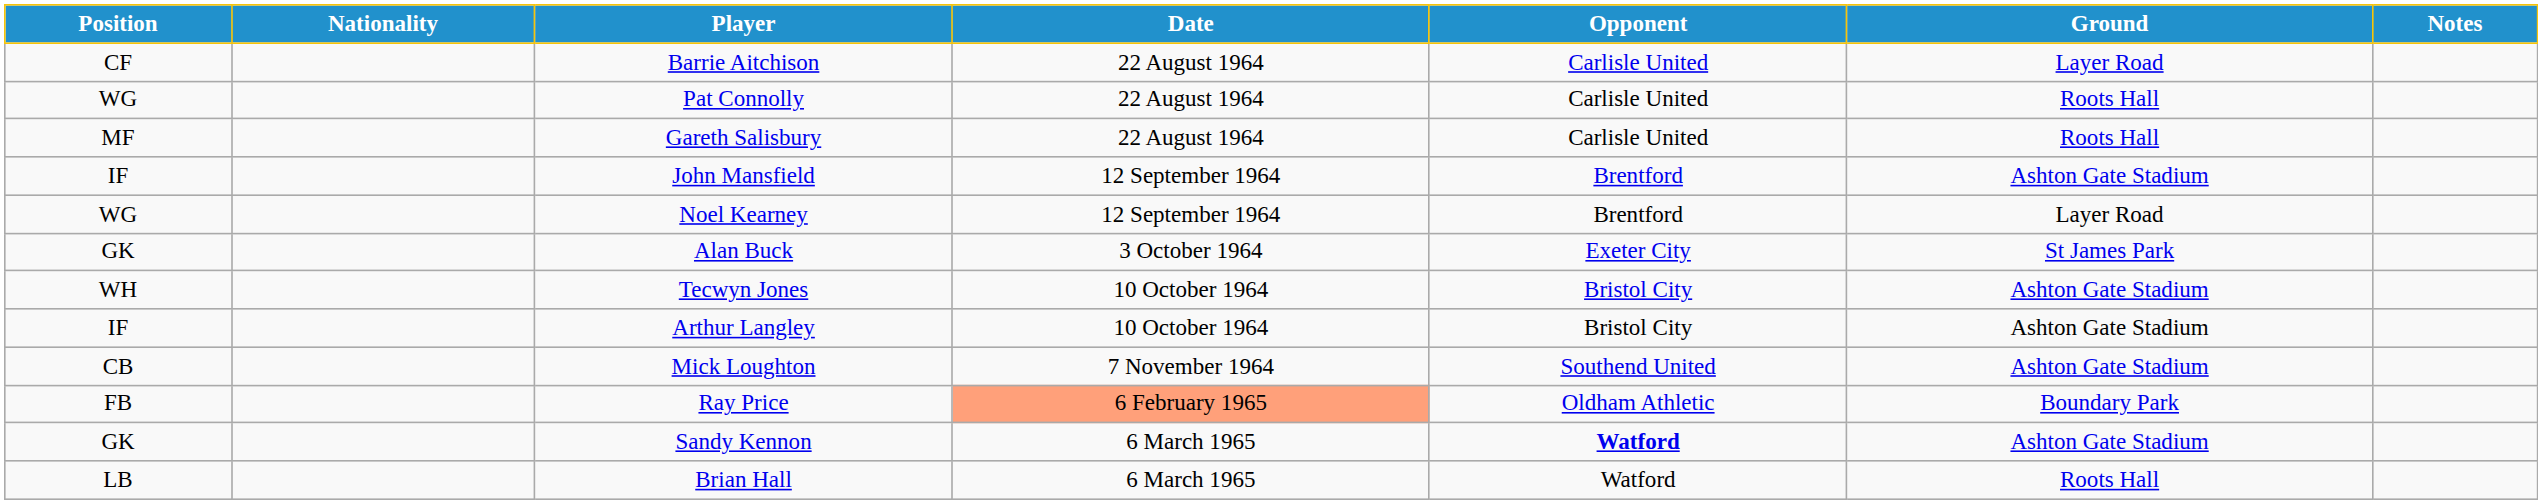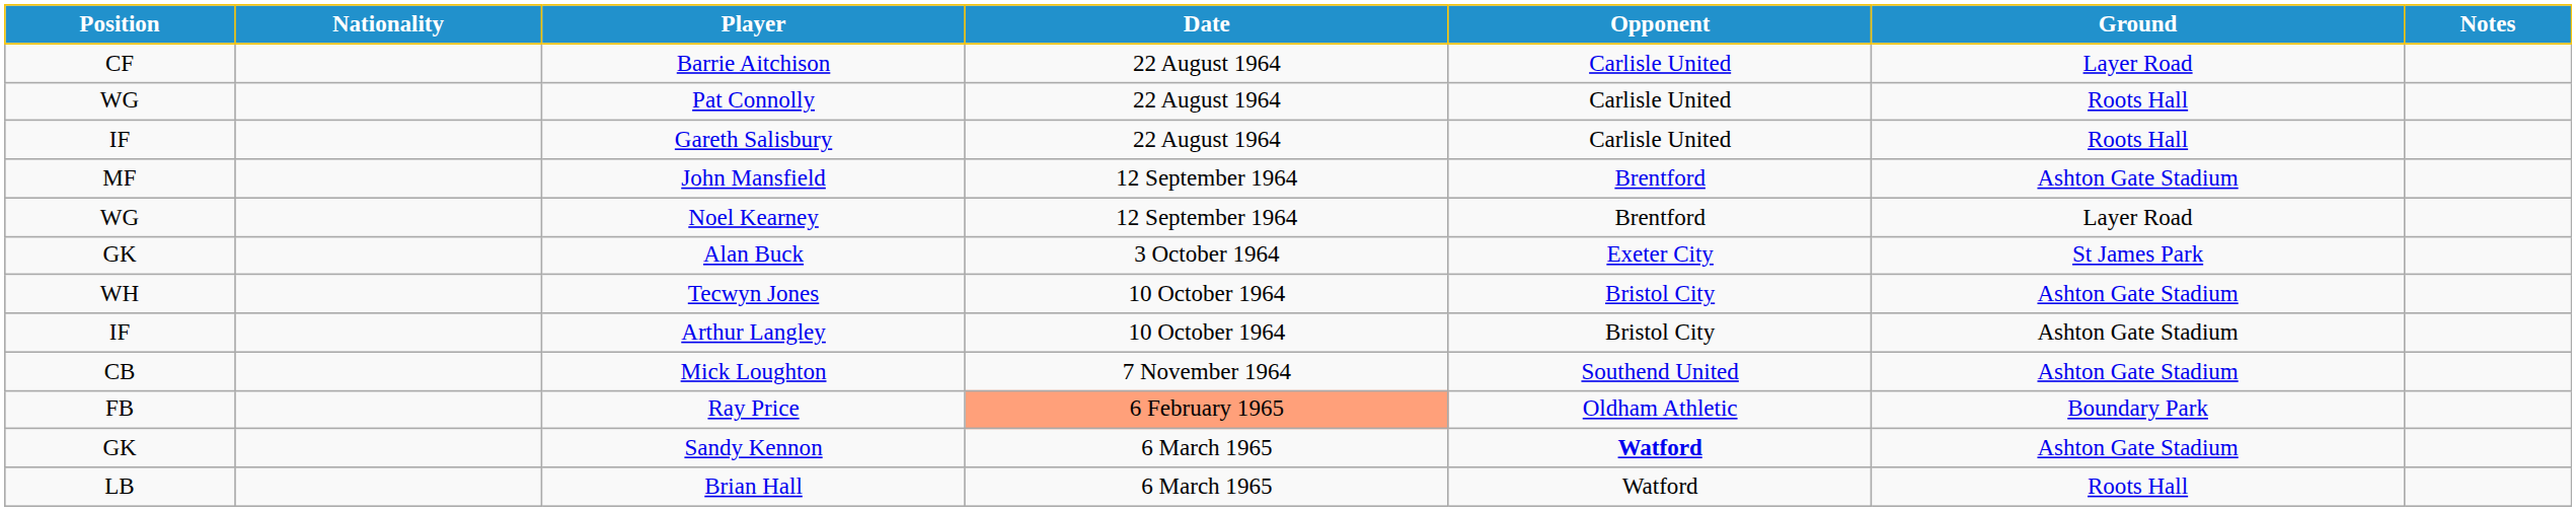 <table class="wikitable" style="text-align:center; font-size:90%; width:100%;">
 <tr>
 <th style="background:#2191CC; color:white; border:1px solid #F7C408; text-align:center;">Position</th>
 <th style="background:#2191CC; color:white; border:1px solid #F7C408; text-align:center;">Nationality</th>
 <th style="background:#2191CC; color:white; border:1px solid #F7C408; text-align:center;">Player</th>
 <th style="background:#2191CC; color:white; border:1px solid #F7C408; text-align:center;">Date</th>
 <th style="background:#2191CC; color:white; border:1px solid #F7C408; text-align:center;">Opponent</th>
 <th style="background:#2191CC; color:white; border:1px solid #F7C408; text-align:center;">Ground</th>
 <th style="background:#2191CC; color:white; border:1px solid #F7C408; text-align:center;">Notes</th>
 </tr>
 <tr>
 <td>CF</td>
 <td></td>
 <td><a href='#'>Barrie Aitchison</a></td>
 <td>22 August 1964</td>
 <td><a href='#'>Carlisle United</a></td>
 <td><a href='#'>Layer Road</a></td>
 <td></td>
 </tr>
 <tr>
 <td>WG</td>
 <td></td>
 <td><a href='#'>Pat Connolly</a></td>
 <td>22 August 1964</td>
 <td>Carlisle United</td>
 <td><a href='#'>Roots Hall</a></td>
 <td></td>
 </tr>
 <tr>
-<td>MF</td>
+<td>IF</td>
 <td></td>
 <td><a href='#'>Gareth Salisbury</a></td>
 <td>22 August 1964</td>
 <td>Carlisle United</td>
 <td><a href='#'>Roots Hall</a></td>
 <td></td>
 </tr>
 <tr>
-<td>IF</td>
+<td>MF</td>
 <td></td>
 <td><a href='#'>John Mansfield</a></td>
 <td>12 September 1964</td>
 <td><a href='#'>Brentford</a></td>
 <td><a href='#'>Ashton Gate Stadium</a></td>
 <td></td>
 </tr>
 <tr>
 <td>WG</td>
 <td></td>
 <td><a href='#'>Noel Kearney</a></td>
 <td>12 September 1964</td>
 <td>Brentford</td>
 <td>Layer Road</td>
 <td></td>
 </tr>
 <tr>
 <td>GK</td>
 <td></td>
 <td><a href='#'>Alan Buck</a></td>
 <td>3 October 1964</td>
 <td><a href='#'>Exeter City</a></td>
 <td><a href='#'>St James Park</a></td>
 <td></td>
 </tr>
 <tr>
 <td>WH</td>
 <td></td>
 <td><a href='#'>Tecwyn Jones</a></td>
 <td>10 October 1964</td>
 <td><a href='#'>Bristol City</a></td>
 <td><a href='#'>Ashton Gate Stadium</a></td>
 <td></td>
 </tr>
 <tr>
 <td>IF</td>
 <td></td>
 <td><a href='#'>Arthur Langley</a></td>
 <td>10 October 1964</td>
 <td>Bristol City</td>
 <td>Ashton Gate Stadium</td>
 <td></td>
 </tr>
 <tr>
 <td>CB</td>
 <td></td>
 <td><a href='#'>Mick Loughton</a></td>
 <td>7 November 1964</td>
 <td><a href='#'>Southend United</a></td>
 <td><a href='#'>Ashton Gate Stadium</a></td>
 <td></td>
 </tr>
 <tr>
 <td>FB</td>
 <td></td>
 <td><a href='#'>Ray Price</a></td>
 <td style="background: lightsalmon;">6 February 1965</td>
 <td><a href='#'>Oldham Athletic</a></td>
 <td><a href='#'>Boundary Park</a></td>
 <td></td>
 </tr>
 <tr>
 <td>GK</td>
 <td></td>
 <td><a href='#'>Sandy Kennon</a></td>
 <td>6 March 1965</td>
 <td><strong><a href='#'>Watford</a></strong></td>
 <td><a href='#'>Ashton Gate Stadium</a></td>
 <td></td>
 </tr>
 <tr>
 <td>LB</td>
 <td></td>
 <td><a href='#'>Brian Hall</a></td>
 <td>6 March 1965</td>
 <td>Watford</td>
 <td><a href='#'>Roots Hall</a></td>
 <td></td>
 </tr>
 </table>
